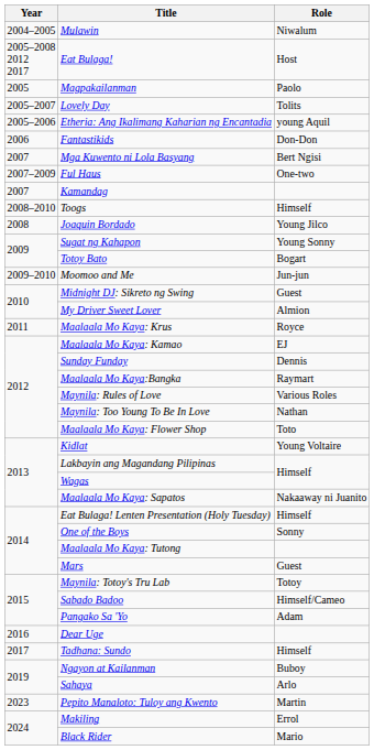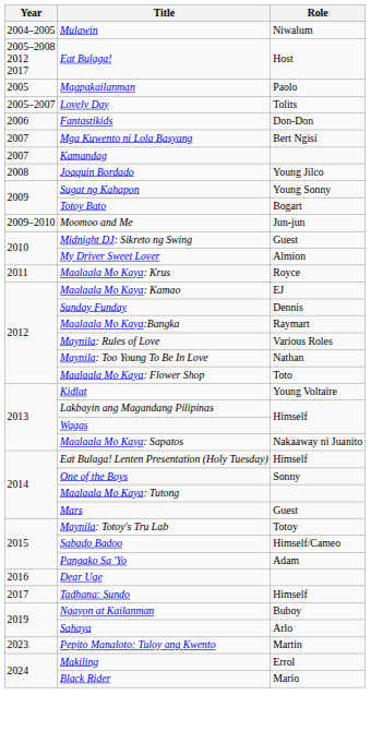 <table class="wikitable">
 <tr>
 <th>Year</th>
 <th>Title</th>
 <th>Role</th>
 </tr>
 <tr>
 <td>2004–2005</td>
 <td><em><a href='#'>Mulawin</a></em></td>
 <td>Niwalum</td>
 </tr>
 <tr>
 <td>2005–2008<br>2012<br>2017</td>
 <td><em><a href='#'>Eat Bulaga!</a></em></td>
 <td>Host</td>
 </tr>
 <tr>
 <td>2005</td>
 <td><em><a href='#'>Magpakailanman</a></em></td>
 <td>Paolo</td>
 </tr>
 <tr>
 <td>2005–2007</td>
 <td><em><a href='#'>Lovely Day</a></em></td>
 <td>Tolits</td>
 </tr>
 <tr>
-<td>2005–2006</td>
-<td><em><a href='#'>Etheria: Ang Ikalimang Kaharian ng Encantadia</a></em></td>
-<td>young Aquil</td>
-</tr>
-<tr>
 <td>2006</td>
 <td><em><a href='#'>Fantastikids</a></em></td>
 <td>Don-Don</td>
 </tr>
 <tr>
 <td>2007</td>
 <td><em><a href='#'>Mga Kuwento ni Lola Basyang</a></em></td>
 <td>Bert Ngisi</td>
 </tr>
 <tr>
-<td>2007–2009</td>
-<td><em><a href='#'>Ful Haus</a></em></td>
-<td>One-two</td>
-</tr>
-<tr>
 <td>2007</td>
 <td><em><a href='#'>Kamandag</a></em></td>
 <td></td>
-</tr>
-<tr>
-<td>2008–2010</td>
-<td><em>Toogs</em></td>
-<td>Himself</td>
 </tr>
 <tr>
 <td>2008</td>
 <td><em><a href='#'>Joaquin Bordado</a></em></td>
 <td>Young Jilco</td>
 </tr>
 <tr>
 <td rowspan="2">2009</td>
 <td><em><a href='#'>Sugat ng Kahapon</a></em></td>
 <td>Young Sonny</td>
 </tr>
 <tr>
 <td><em><a href='#'>Totoy Bato</a></em></td>
 <td>Bogart</td>
 </tr>
 <tr>
 <td>2009–2010</td>
 <td><em>Moomoo and Me</em></td>
 <td>Jun-jun</td>
 </tr>
 <tr>
 <td rowspan="2">2010</td>
 <td><em><a href='#'>Midnight DJ</a>: Sikreto ng Swing</em></td>
 <td>Guest</td>
 </tr>
 <tr>
 <td><em><a href='#'>My Driver Sweet Lover</a></em></td>
 <td>Almion</td>
 </tr>
 <tr>
 <td>2011</td>
 <td><em><a href='#'>Maalaala Mo Kaya</a>: Krus</em></td>
 <td>Royce</td>
 </tr>
 <tr>
 <td rowspan="6">2012</td>
 <td><em><a href='#'>Maalaala Mo Kaya</a>: Kamao</em></td>
 <td>EJ</td>
 </tr>
 <tr>
 <td><em><a href='#'>Sunday Funday</a></em></td>
 <td>Dennis</td>
 </tr>
 <tr>
 <td><em><a href='#'>Maalaala Mo Kaya</a>:Bangka</em></td>
 <td>Raymart</td>
 </tr>
 <tr>
 <td><em><a href='#'>Maynila</a>: Rules of Love</em></td>
 <td>Various Roles</td>
 </tr>
 <tr>
 <td><em><a href='#'>Maynila</a>: Too Young To Be In Love</em></td>
 <td>Nathan</td>
 </tr>
 <tr>
 <td><em><a href='#'>Maalaala Mo Kaya</a>: Flower Shop</em></td>
 <td>Toto</td>
 </tr>
 <tr>
 <td rowspan="4">2013</td>
 <td><em><a href='#'>Kidlat</a></em></td>
 <td>Young Voltaire</td>
 </tr>
 <tr>
 <td><em>Lakbayin ang Magandang Pilipinas</em></td>
 <td rowspan="2">Himself</td>
 </tr>
 <tr>
 <td><em><a href='#'>Wagas</a></em></td>
 </tr>
 <tr>
 <td><em><a href='#'>Maalaala Mo Kaya</a>: Sapatos</em></td>
 <td>Nakaaway ni Juanito</td>
 </tr>
 <tr>
 <td rowspan="4">2014</td>
 <td><em>Eat Bulaga! Lenten Presentation (Holy Tuesday)</em></td>
 <td>Himself</td>
 </tr>
 <tr>
 <td><em><a href='#'>One of the Boys</a></em></td>
 <td>Sonny</td>
 </tr>
 <tr>
 <td><em><a href='#'>Maalaala Mo Kaya</a>: Tutong</em></td>
 <td></td>
 </tr>
 <tr>
 <td><em><a href='#'>Mars</a></em></td>
 <td>Guest</td>
 </tr>
 <tr>
 <td rowspan="3">2015</td>
 <td><em><a href='#'>Maynila</a>: Totoy's Tru Lab</em></td>
 <td>Totoy</td>
 </tr>
 <tr>
 <td><em><a href='#'>Sabado Badoo</a></em></td>
 <td>Himself/Cameo</td>
 </tr>
 <tr>
 <td><em><a href='#'>Pangako Sa 'Yo</a></em></td>
 <td>Adam</td>
 </tr>
 <tr>
 <td>2016</td>
 <td><em><a href='#'>Dear Uge</a></em></td>
 <td></td>
 </tr>
 <tr>
 <td>2017</td>
 <td><em><a href='#'>Tadhana: Sundo</a></em></td>
 <td>Himself</td>
 </tr>
 <tr>
 <td rowspan="2">2019</td>
 <td><em><a href='#'>Ngayon at Kailanman</a></em></td>
 <td>Buboy</td>
 </tr>
 <tr>
 <td><em><a href='#'>Sahaya</a></em></td>
 <td>Arlo</td>
 </tr>
 <tr>
 <td>2023</td>
 <td><a href='#'><em>Pepito Manaloto: Tuloy ang Kwento</em></a></td>
 <td>Martin</td>
 </tr>
 <tr>
 <td rowspan="2">2024</td>
 <td><a href='#'><em>Makiling</em></a></td>
 <td>Errol</td>
 </tr>
 <tr>
 <td><a href='#'><em>Black Rider</em></a></td>
 <td>Mario</td>
 </tr>
 </table>
